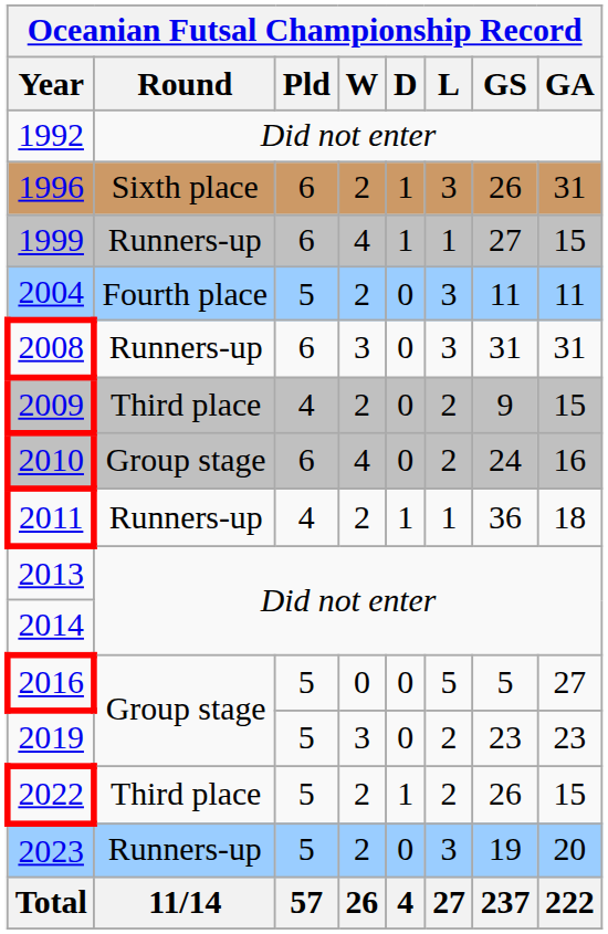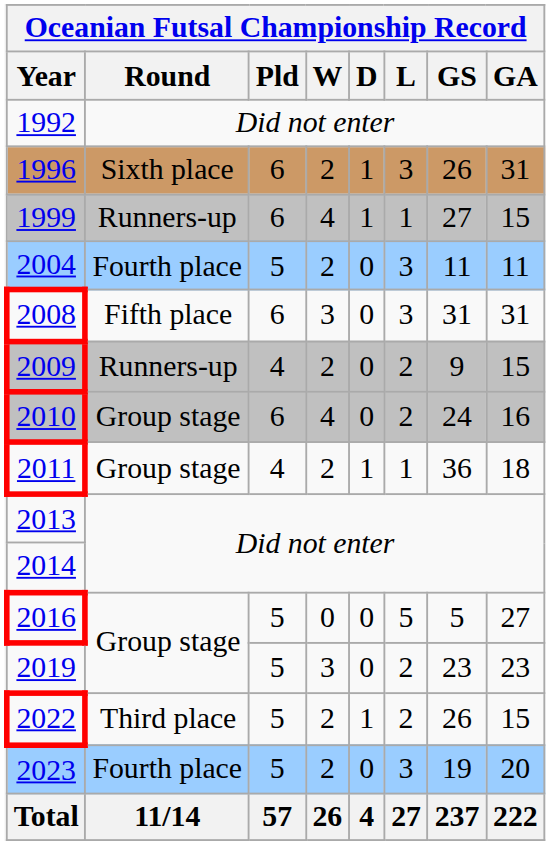 <table class="wikitable" style="text-align: center;">
 <tr>
 <th colspan=8><a href='#'>Oceanian Futsal Championship Record</a></th>
 </tr>
 <tr>
 <th>Year</th>
 <th>Round</th>
 <th>Pld</th>
 <th>W</th>
 <th>D</th>
 <th>L</th>
 <th>GS</th>
 <th>GA</th>
 </tr>
 <tr>
 <td> <a href='#'>1992</a></td>
 <td colspan=7><em>Did not enter</em></td>
 </tr>
 <tr bgcolor="#cc9966">
 <td> <a href='#'>1996</a></td>
 <td>Sixth place</td>
 <td>6</td>
 <td>2</td>
 <td>1</td>
 <td>3</td>
 <td>26</td>
 <td>31</td>
 </tr>
 <tr bgcolor=silver>
 <td> <a href='#'>1999</a></td>
 <td>Runners-up</td>
 <td>6</td>
 <td>4</td>
 <td>1</td>
 <td>1</td>
 <td>27</td>
 <td>15</td>
 </tr>
 <tr bgcolor=#9acdff>
 <td> <a href='#'>2004</a></td>
 <td>Fourth place</td>
 <td>5</td>
 <td>2</td>
 <td>0</td>
 <td>3</td>
 <td>11</td>
 <td>11</td>
 </tr>
 <tr>
 <td style="border: 3px solid red"> <a href='#'>2008</a></td>
-<td>Runners-up</td>
+<td>Fifth place</td>
 <td>6</td>
 <td>3</td>
 <td>0</td>
 <td>3</td>
 <td>31</td>
 <td>31</td>
 </tr>
 <tr bgcolor=silver>
 <td style="border: 3px solid red"> <a href='#'>2009</a></td>
-<td>Third place</td>
+<td>Runners-up</td>
 <td>4</td>
 <td>2</td>
 <td>0</td>
 <td>2</td>
 <td>9</td>
 <td>15</td>
 </tr>
 <tr bgcolor=silver>
 <td style="border: 3px solid red"> <a href='#'>2010</a></td>
 <td>Group stage</td>
 <td>6</td>
 <td>4</td>
 <td>0</td>
 <td>2</td>
 <td>24</td>
 <td>16</td>
 </tr>
 <tr>
 <td style="border: 3px solid red"> <a href='#'>2011</a></td>
-<td>Runners-up</td>
+<td>Group stage</td>
 <td>4</td>
 <td>2</td>
 <td>1</td>
 <td>1</td>
 <td>36</td>
 <td>18</td>
 </tr>
 <tr>
 <td> <a href='#'>2013</a></td>
 <td colspan=7 rowspan=2><em>Did not enter</em></td>
 </tr>
 <tr>
 <td> <a href='#'>2014</a></td>
 </tr>
 <tr>
 <td style="border: 3px solid red"> <a href='#'>2016</a></td>
 <td rowspan=2>Group stage</td>
 <td>5</td>
 <td>0</td>
 <td>0</td>
 <td>5</td>
 <td>5</td>
 <td>27</td>
 </tr>
 <tr>
 <td> <a href='#'>2019</a></td>
 <td>5</td>
 <td>3</td>
 <td>0</td>
 <td>2</td>
 <td>23</td>
 <td>23</td>
 </tr>
 <tr>
 <td style="border: 3px solid red"> <a href='#'>2022</a></td>
 <td>Third place</td>
 <td>5</td>
 <td>2</td>
 <td>1</td>
 <td>2</td>
 <td>26</td>
 <td>15</td>
 </tr>
 <tr bgcolor=#9acdff>
 <td> <a href='#'>2023</a></td>
-<td>Runners-up</td>
+<td>Fourth place</td>
 <td>5</td>
 <td>2</td>
 <td>0</td>
 <td>3</td>
 <td>19</td>
 <td>20</td>
 </tr>
 <tr>
 <th><strong>Total</strong></th>
 <th>11/14</th>
 <th>57</th>
 <th>26</th>
 <th>4</th>
 <th>27</th>
 <th>237</th>
 <th>222</th>
 </tr>
 </table>
